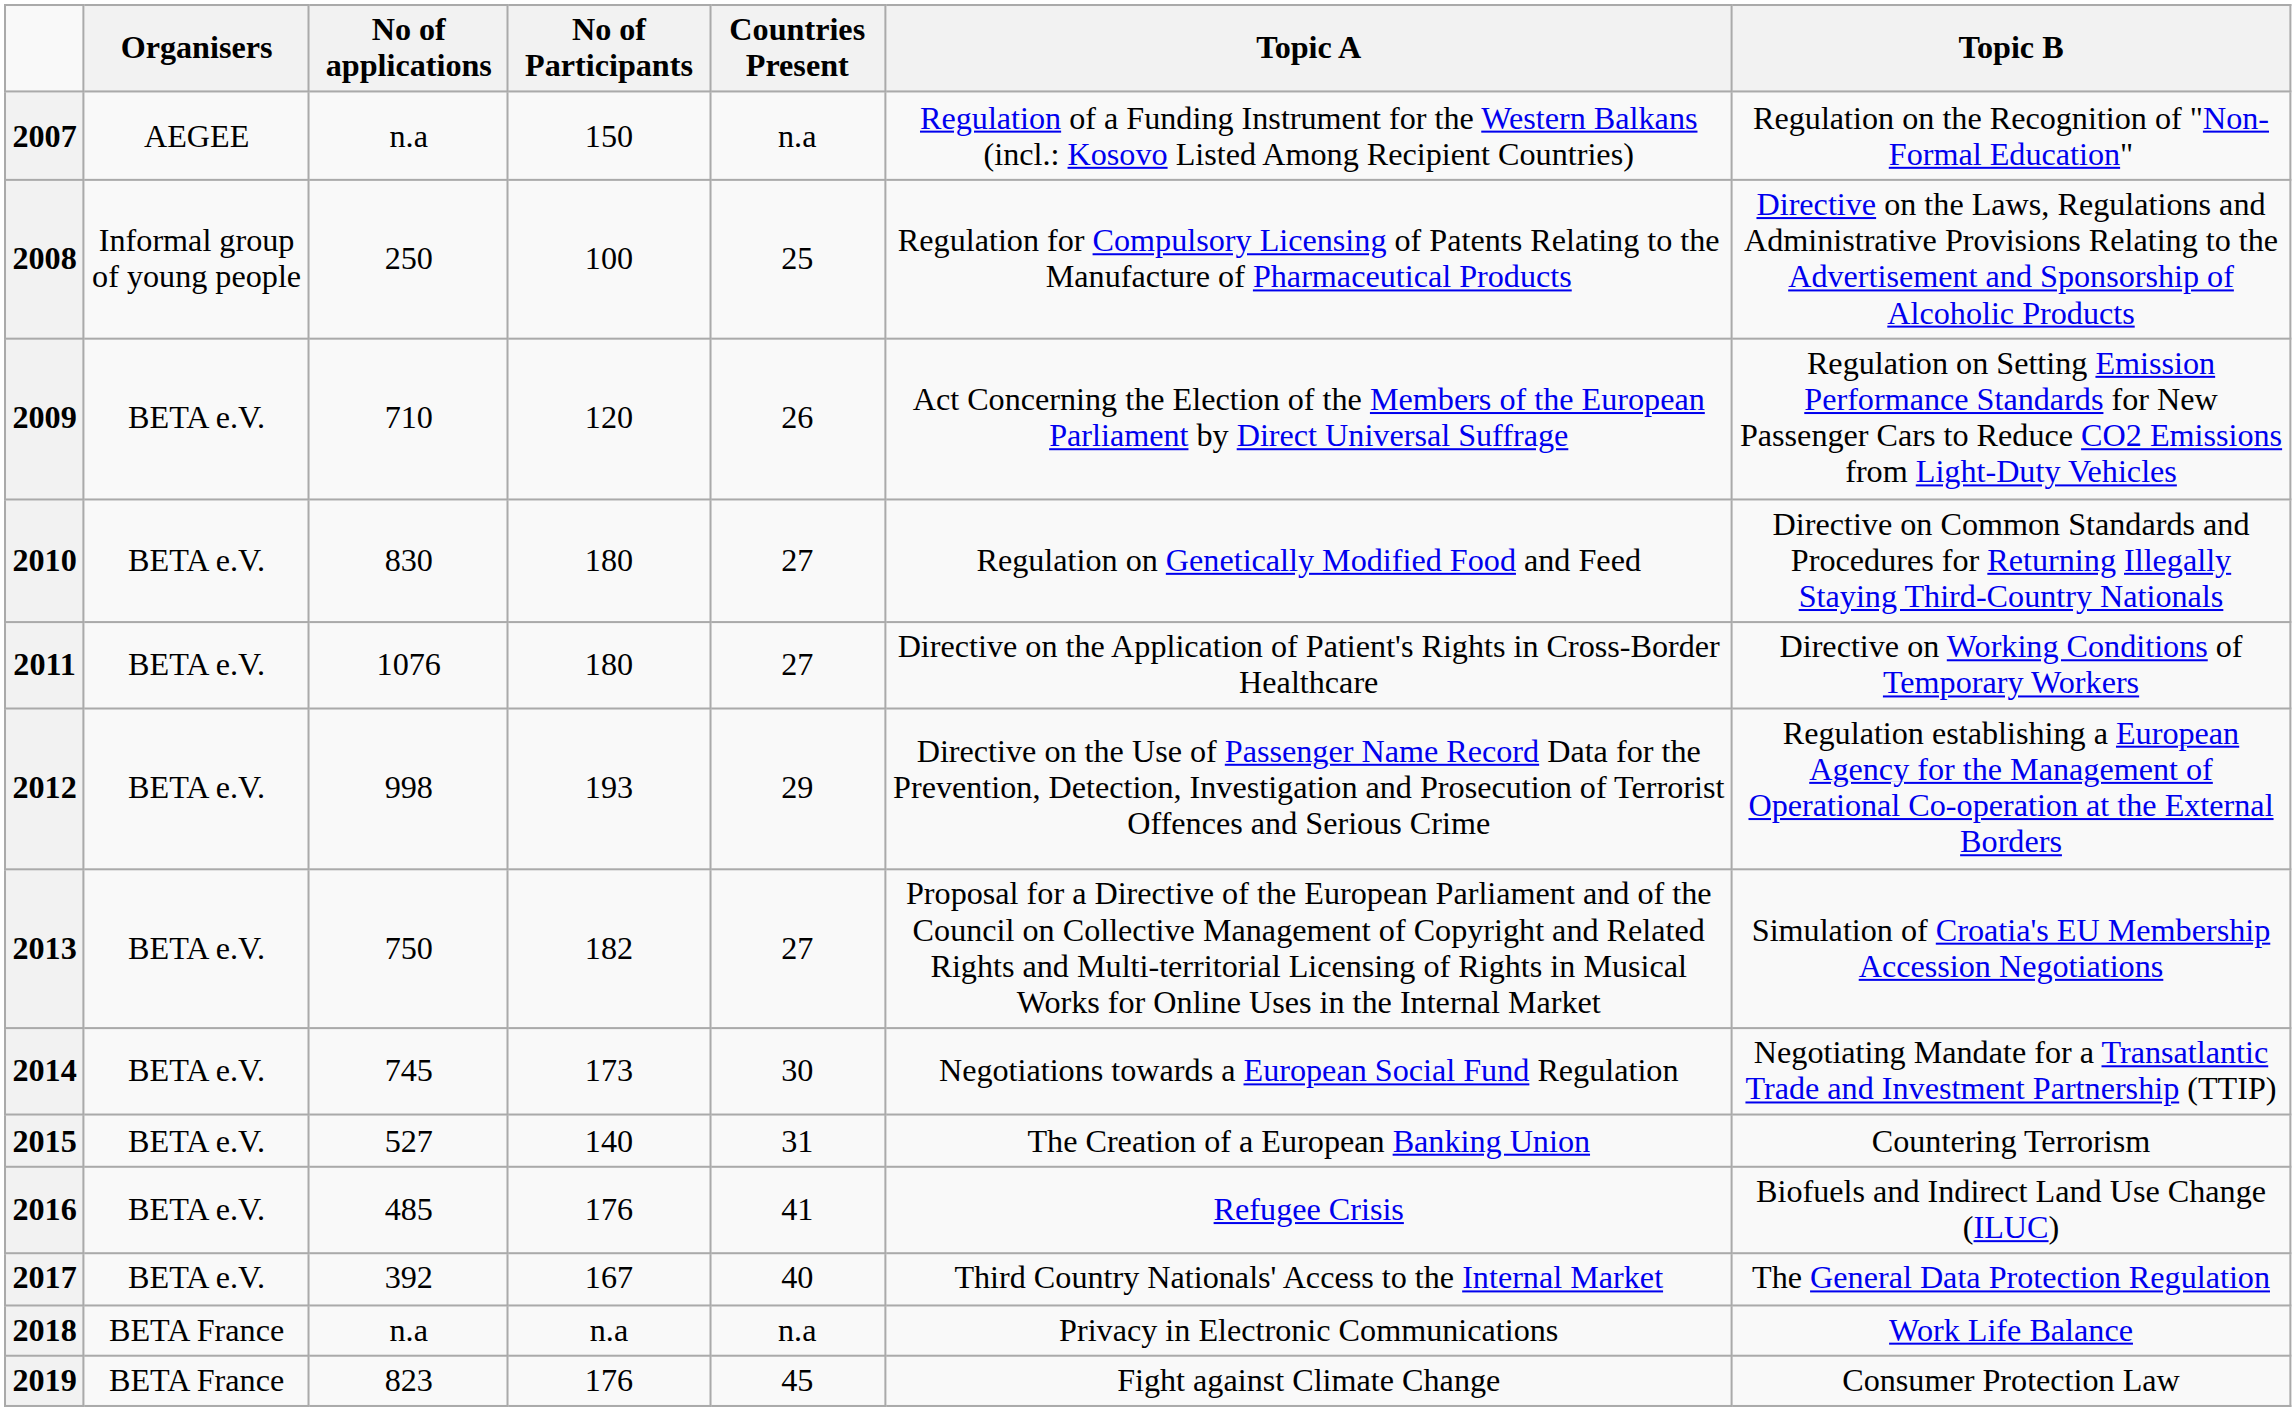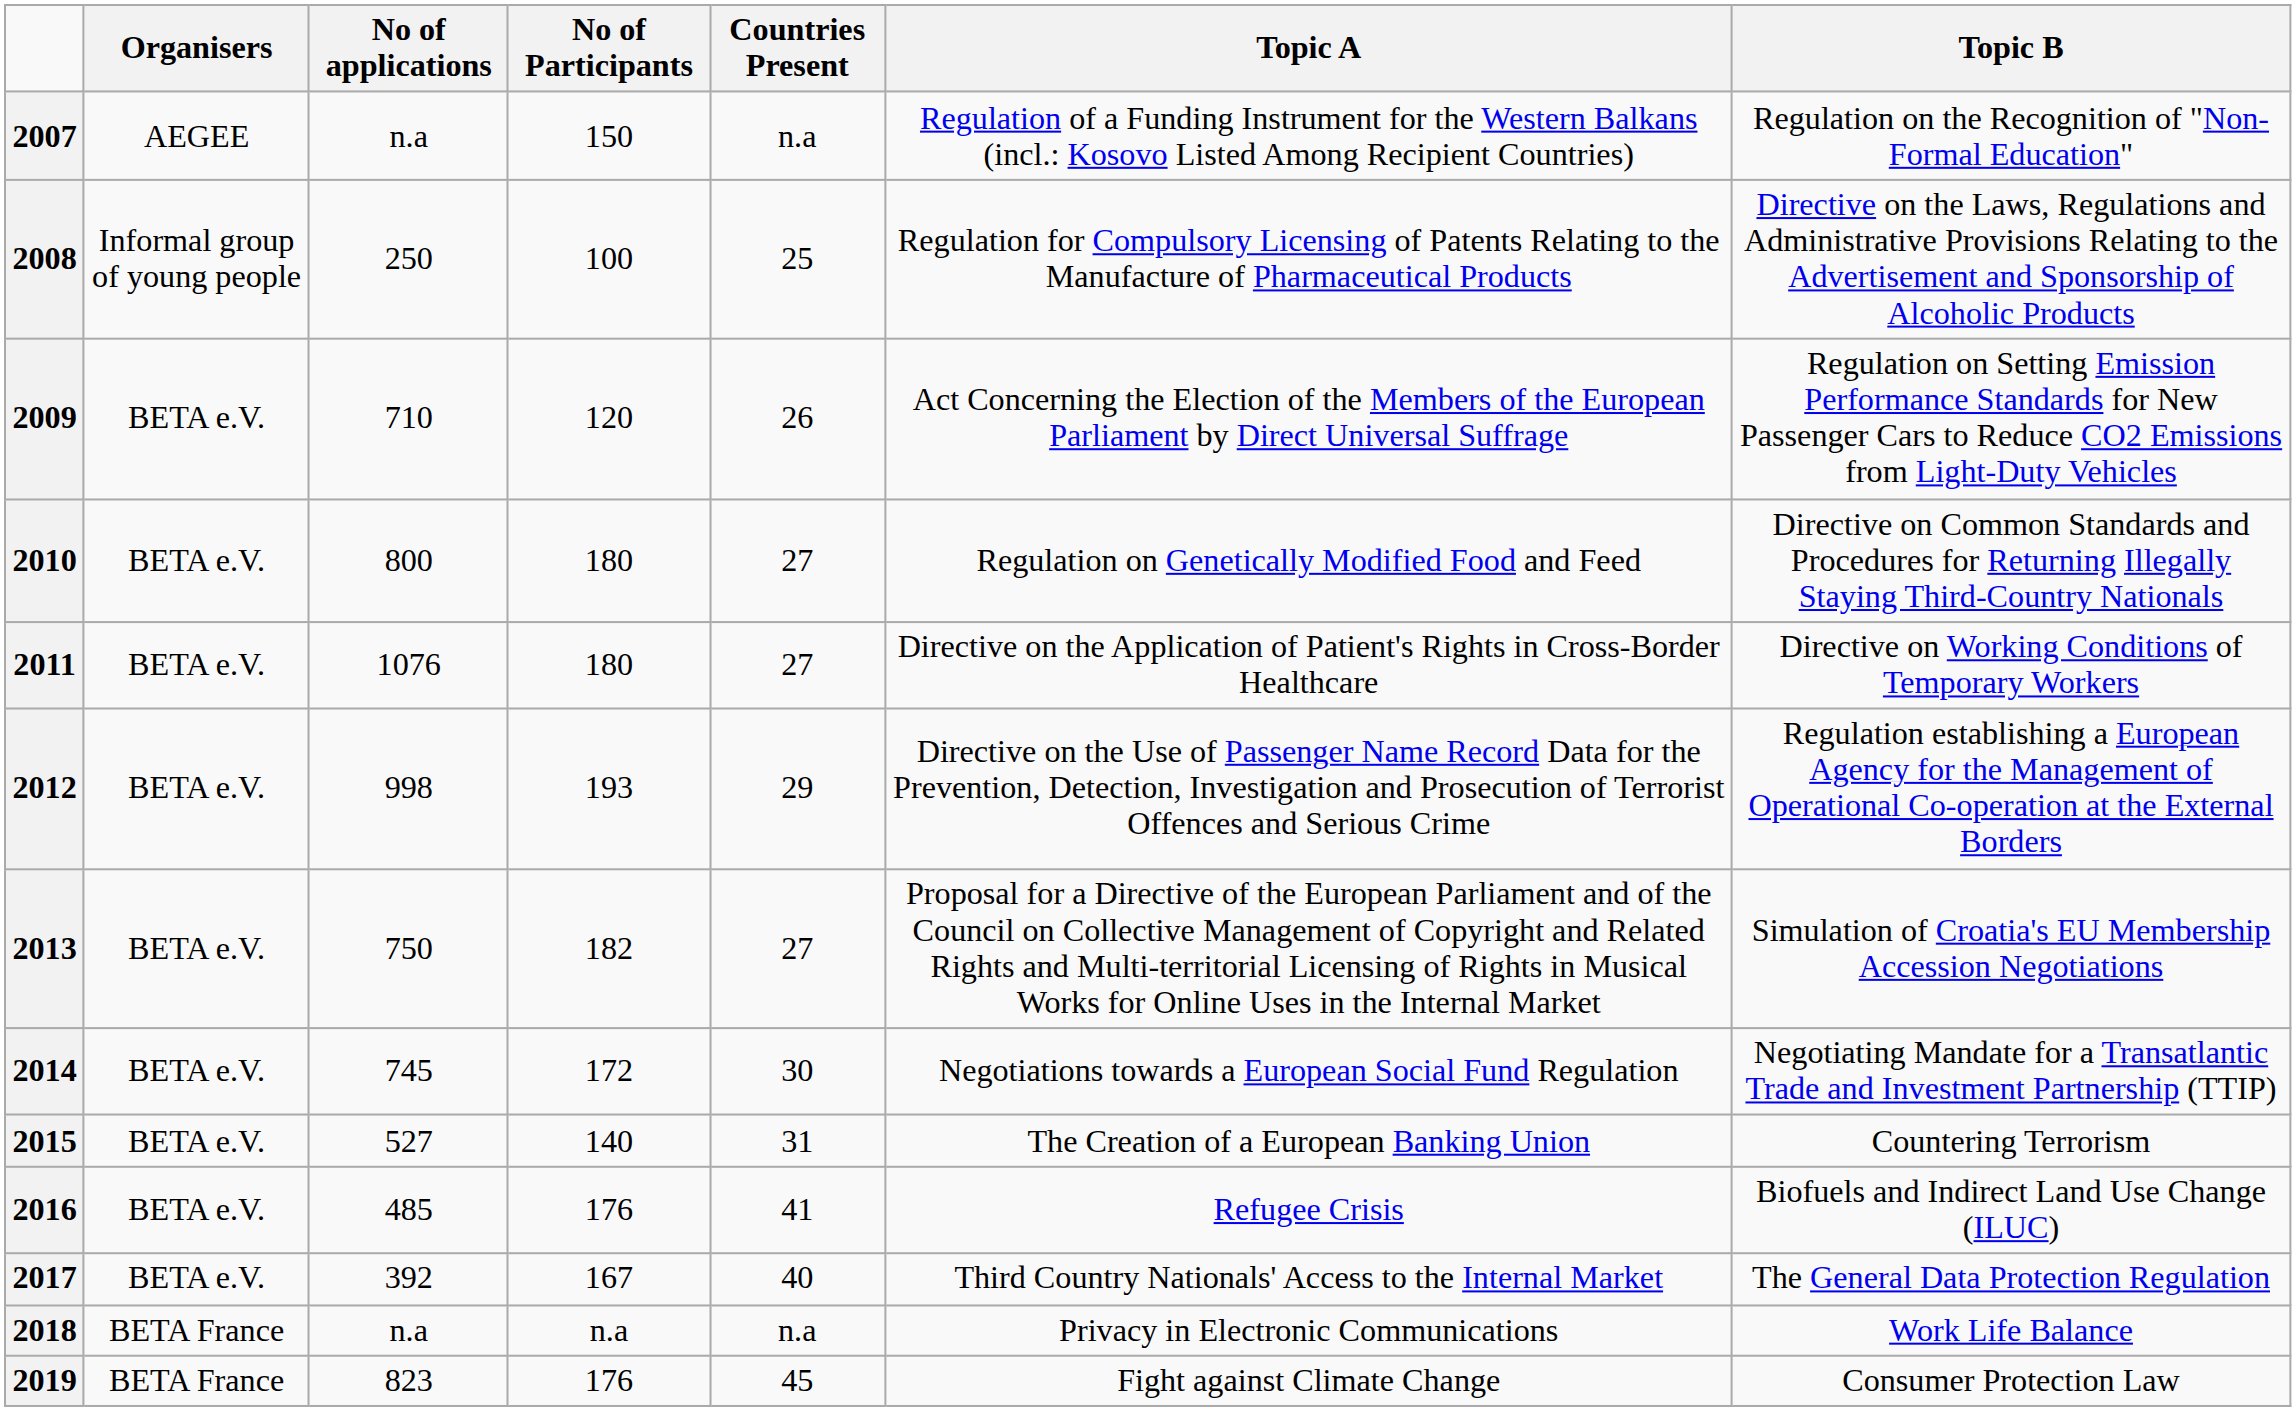 <table class="wikitable" style="text-align:center; width:90%;">
 <tr>
 <td></td>
 <th scope="col">Organisers</th>
 <th scope="col">No of applications</th>
 <th scope="col">No of Participants</th>
 <th scope="col">Countries Present</th>
 <th scope="col">Topic A</th>
 <th scope="col">Topic B</th>
 </tr>
 <tr>
 <th scope="row">2007</th>
 <td>AEGEE</td>
 <td>n.a</td>
 <td>150</td>
 <td>n.a</td>
 <td><a href='#'>Regulation</a> of a Funding Instrument for the <a href='#'>Western Balkans</a> (incl.: <a href='#'>Kosovo</a> Listed Among Recipient Countries)</td>
 <td>Regulation on the Recognition of "<a href='#'>Non-Formal Education</a>"</td>
 </tr>
 <tr>
 <th scope="row">2008</th>
 <td>Informal group of young people</td>
 <td>250</td>
 <td>100</td>
 <td>25</td>
 <td>Regulation for <a href='#'>Compulsory Licensing</a> of Patents Relating to the Manufacture of <a href='#'>Pharmaceutical Products</a></td>
 <td><a href='#'>Directive</a> on the Laws, Regulations and Administrative Provisions Relating to the <a href='#'>Advertisement and Sponsorship of Alcoholic Products</a></td>
 </tr>
 <tr>
 <th scope="row">2009</th>
 <td>BETA e.V.</td>
 <td>710</td>
 <td>120</td>
 <td>26</td>
 <td>Act Concerning the Election of the <a href='#'>Members of the European Parliament</a> by <a href='#'>Direct Universal Suffrage</a></td>
 <td>Regulation on Setting <a href='#'>Emission Performance Standards</a> for New Passenger Cars to Reduce <a href='#'>CO2 Emissions</a> from <a href='#'>Light-Duty Vehicles</a></td>
 </tr>
 <tr>
 <th scope="row">2010</th>
 <td>BETA e.V.</td>
-<td>830</td>
+<td>800</td>
 <td>180</td>
 <td>27</td>
 <td>Regulation on <a href='#'>Genetically Modified Food</a> and Feed</td>
 <td>Directive on Common Standards and Procedures for <a href='#'>Returning</a> <a href='#'>Illegally Staying Third-Country Nationals</a></td>
 </tr>
 <tr>
 <th scope="row">2011</th>
 <td>BETA e.V.</td>
 <td>1076</td>
 <td>180</td>
 <td>27</td>
 <td>Directive on the Application of Patient's Rights in Cross-Border Healthcare</td>
 <td>Directive on <a href='#'>Working Conditions</a> of <a href='#'>Temporary Workers</a></td>
 </tr>
 <tr>
 <th scope="row">2012</th>
 <td>BETA e.V.</td>
 <td>998</td>
 <td>193</td>
 <td>29</td>
 <td>Directive on the Use of <a href='#'>Passenger Name Record</a> Data for the Prevention, Detection, Investigation and Prosecution of Terrorist Offences and Serious Crime</td>
 <td>Regulation establishing a <a href='#'>European Agency for the Management of Operational Co-operation at the External Borders</a></td>
 </tr>
 <tr>
 <th scope="row">2013</th>
 <td>BETA e.V.</td>
 <td>750</td>
 <td>182</td>
 <td>27</td>
 <td>Proposal for a Directive of the European Parliament and of the Council on Collective Management of Copyright and Related Rights and Multi-territorial Licensing of Rights in Musical Works for Online Uses in the Internal Market</td>
 <td>Simulation of <a href='#'>Croatia's EU Membership Accession Negotiations</a></td>
 </tr>
 <tr>
 <th scope="row">2014</th>
 <td>BETA e.V.</td>
 <td>745</td>
-<td>173</td>
+<td>172</td>
 <td>30</td>
 <td>Negotiations towards a <a href='#'>European Social Fund</a> Regulation</td>
 <td>Negotiating Mandate for a <a href='#'>Transatlantic Trade and Investment Partnership</a> (TTIP)</td>
 </tr>
 <tr>
 <th scope="row">2015</th>
 <td>BETA e.V.</td>
 <td>527</td>
 <td>140</td>
 <td>31</td>
 <td>The Creation of a European <a href='#'>Banking Union</a></td>
 <td>Countering Terrorism</td>
 </tr>
 <tr>
 <th>2016</th>
 <td>BETA e.V.</td>
 <td>485</td>
 <td>176</td>
 <td>41</td>
 <td><a href='#'>Refugee Crisis</a></td>
 <td>Biofuels and Indirect Land Use Change (<a href='#'>ILUC</a>)</td>
 </tr>
 <tr>
 <th>2017</th>
 <td>BETA e.V.</td>
 <td>392</td>
 <td>167</td>
 <td>40</td>
 <td>Third Country Nationals' Access to the <a href='#'>Internal Market</a></td>
 <td>The <a href='#'>General Data Protection Regulation</a></td>
 </tr>
 <tr>
 <th>2018</th>
 <td>BETA France</td>
 <td>n.a</td>
 <td>n.a</td>
 <td>n.a</td>
 <td>Privacy in Electronic Communications</td>
 <td><a href='#'>Work Life Balance</a></td>
 </tr>
 <tr>
 <th>2019</th>
 <td>BETA France</td>
 <td>823</td>
 <td>176</td>
 <td>45</td>
 <td>Fight against Climate Change</td>
 <td>Consumer Protection Law</td>
 </tr>
 </table>
